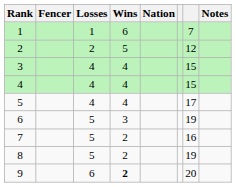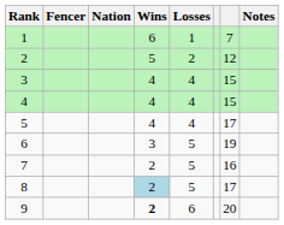 <table class="wikitable sortable" style="text-align: center;">
 <tr>
 <th>Rank</th>
 <th>Fencer</th>
+<th>Nation</th>
+<th>Wins</th>
 <th>Losses</th>
-<th>Wins</th>
-<th>Nation</th>
 <th></th>
 <th></th>
 <th>Notes</th>
 </tr>
 <tr style="background:#bbf3bb;">
 <td>1</td>
 <td align=left></td>
+<td align=left></td>
+<td>6</td>
 <td>1</td>
-<td>6</td>
-<td align=left></td>
 <td></td>
 <td>7</td>
 <td></td>
 </tr>
 <tr style="background:#bbf3bb;">
 <td>2</td>
 <td align=left></td>
+<td align=left></td>
+<td>5</td>
 <td>2</td>
-<td>5</td>
-<td align=left></td>
 <td></td>
 <td>12</td>
 <td></td>
 </tr>
 <tr style="background:#bbf3bb;">
 <td>3</td>
 <td align=left></td>
+<td align=left></td>
 <td>4</td>
 <td>4</td>
-<td align=left></td>
 <td></td>
 <td>15</td>
 <td></td>
 </tr>
 <tr style="background:#bbf3bb;">
 <td>4</td>
 <td align=left></td>
+<td align=left></td>
 <td>4</td>
 <td>4</td>
-<td align=left></td>
 <td></td>
 <td>15</td>
 <td></td>
 </tr>
 <tr>
 <td>5</td>
 <td align=left></td>
+<td align=left></td>
 <td>4</td>
 <td>4</td>
-<td align=left></td>
 <td></td>
 <td>17</td>
 <td></td>
 </tr>
 <tr>
 <td>6</td>
 <td align=left></td>
+<td align=left></td>
+<td>3</td>
 <td>5</td>
-<td>3</td>
-<td align=left></td>
 <td></td>
 <td>19</td>
 <td></td>
 </tr>
 <tr>
 <td>7</td>
 <td align=left></td>
+<td align=left></td>
+<td>2</td>
 <td>5</td>
-<td>2</td>
-<td align=left></td>
 <td></td>
 <td>16</td>
 <td></td>
 </tr>
 <tr>
 <td>8</td>
 <td align=left></td>
+<td align=left></td>
+<td style="background: lightblue;">2</td>
 <td>5</td>
-<td>2</td>
-<td align=left></td>
 <td></td>
-<td>19</td>
+<td>17</td>
 <td></td>
 </tr>
 <tr>
 <td>9</td>
 <td align=left></td>
+<td align=left></td>
+<td><strong>2</strong></td>
 <td>6</td>
-<td><strong>2</strong></td>
-<td align=left></td>
 <td></td>
 <td>20</td>
 <td></td>
 </tr>
 </table>
